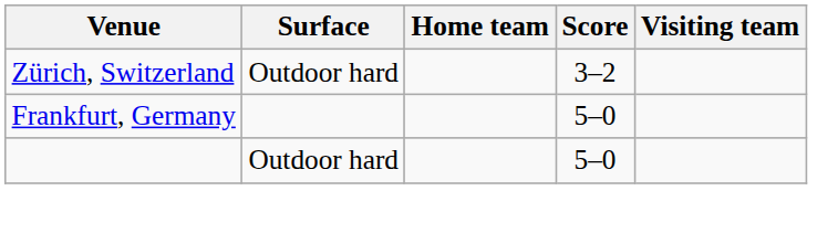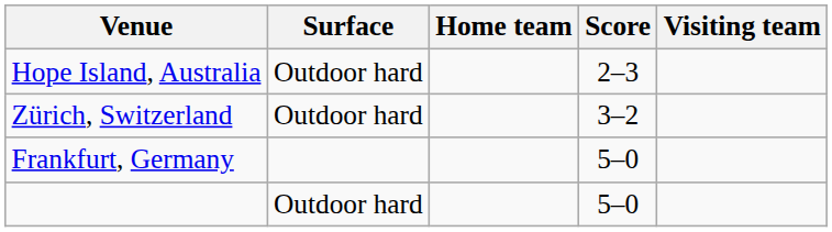 <table class=wikitable style="border:1px solid #AAAAAA;">
 <tr>
 <th>Venue</th>
 <th>Surface</th>
 <th>Home team</th>
 <th>Score</th>
 <th>Visiting team</th>
+</tr>
+<tr>
+<td><a href='#'>Hope Island</a>, <a href='#'>Australia</a></td>
+<td>Outdoor hard</td>
+<td></td>
+<td align="center">2–3</td>
+<td><strong></strong></td>
 </tr>
 <tr>
 <td><a href='#'>Zürich</a>, <a href='#'>Switzerland</a></td>
 <td>Outdoor hard</td>
 <td><strong></strong></td>
 <td align="center">3–2</td>
 <td></td>
 </tr>
 <tr>
 <td><a href='#'>Frankfurt</a>, <a href='#'>Germany</a></td>
 <td></td>
 <td><strong></strong></td>
 <td align="center">5–0</td>
 <td></td>
 </tr>
 <tr>
 <td></td>
 <td>Outdoor hard</td>
 <td></td>
 <td align="center">5–0</td>
 <td></td>
 </tr>
 </table>
